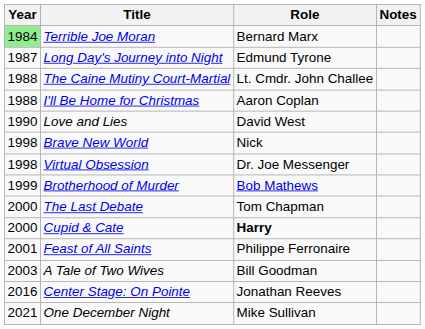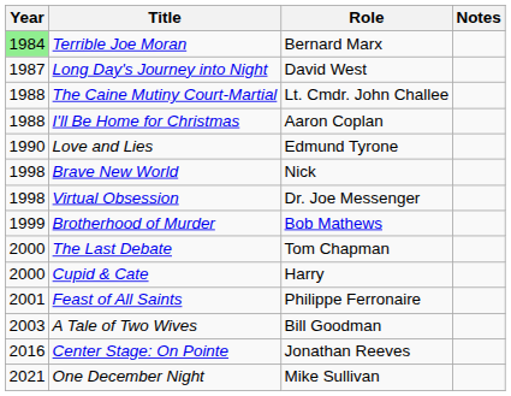 <table class="wikitable sortable">
 <tr>
 <th>Year</th>
 <th>Title</th>
 <th>Role</th>
 <th class="unsortable">Notes</th>
 </tr>
 <tr>
 <td style="background: lightgreen;">1984</td>
 <td><em><a href='#'>Terrible Joe Moran</a></em></td>
 <td>Bernard Marx</td>
 <td></td>
 </tr>
 <tr>
 <td>1987</td>
 <td><em><a href='#'>Long Day's Journey into Night</a></em></td>
-<td>Edmund Tyrone</td>
+<td>David West</td>
 <td></td>
 </tr>
 <tr>
 <td>1988</td>
 <td><em><a href='#'>The Caine Mutiny Court-Martial</a></em></td>
 <td>Lt. Cmdr. John Challee</td>
 <td></td>
 </tr>
 <tr>
 <td>1988</td>
 <td><em><a href='#'>I'll Be Home for Christmas</a></em></td>
 <td>Aaron Coplan</td>
 <td></td>
 </tr>
 <tr>
 <td>1990</td>
 <td><em>Love and Lies</em></td>
-<td>David West</td>
+<td>Edmund Tyrone</td>
 <td></td>
 </tr>
 <tr>
 <td>1998</td>
 <td><em><a href='#'>Brave New World</a></em></td>
 <td>Nick</td>
 <td></td>
 </tr>
 <tr>
 <td>1998</td>
 <td><em><a href='#'>Virtual Obsession</a></em></td>
 <td>Dr. Joe Messenger</td>
 <td></td>
 </tr>
 <tr>
 <td>1999</td>
 <td><em><a href='#'>Brotherhood of Murder</a></em></td>
 <td><a href='#'>Bob Mathews</a></td>
 <td></td>
 </tr>
 <tr>
 <td>2000</td>
 <td><em><a href='#'>The Last Debate</a></em></td>
 <td>Tom Chapman</td>
 <td></td>
 </tr>
 <tr>
 <td>2000</td>
 <td><em><a href='#'>Cupid & Cate</a></em></td>
-<td><strong>Harry</strong></td>
+<td>Harry</td>
 <td></td>
 </tr>
 <tr>
 <td>2001</td>
 <td><em><a href='#'>Feast of All Saints</a></em></td>
 <td>Philippe Ferronaire</td>
 <td></td>
 </tr>
 <tr>
 <td>2003</td>
 <td><em>A Tale of Two Wives</em></td>
 <td>Bill Goodman</td>
 <td></td>
 </tr>
 <tr>
 <td>2016</td>
 <td><em><a href='#'>Center Stage: On Pointe</a></em></td>
 <td>Jonathan Reeves</td>
 <td></td>
 </tr>
 <tr>
 <td>2021</td>
 <td><em>One December Night</em></td>
 <td>Mike Sullivan</td>
 <td></td>
 </tr>
 </table>
